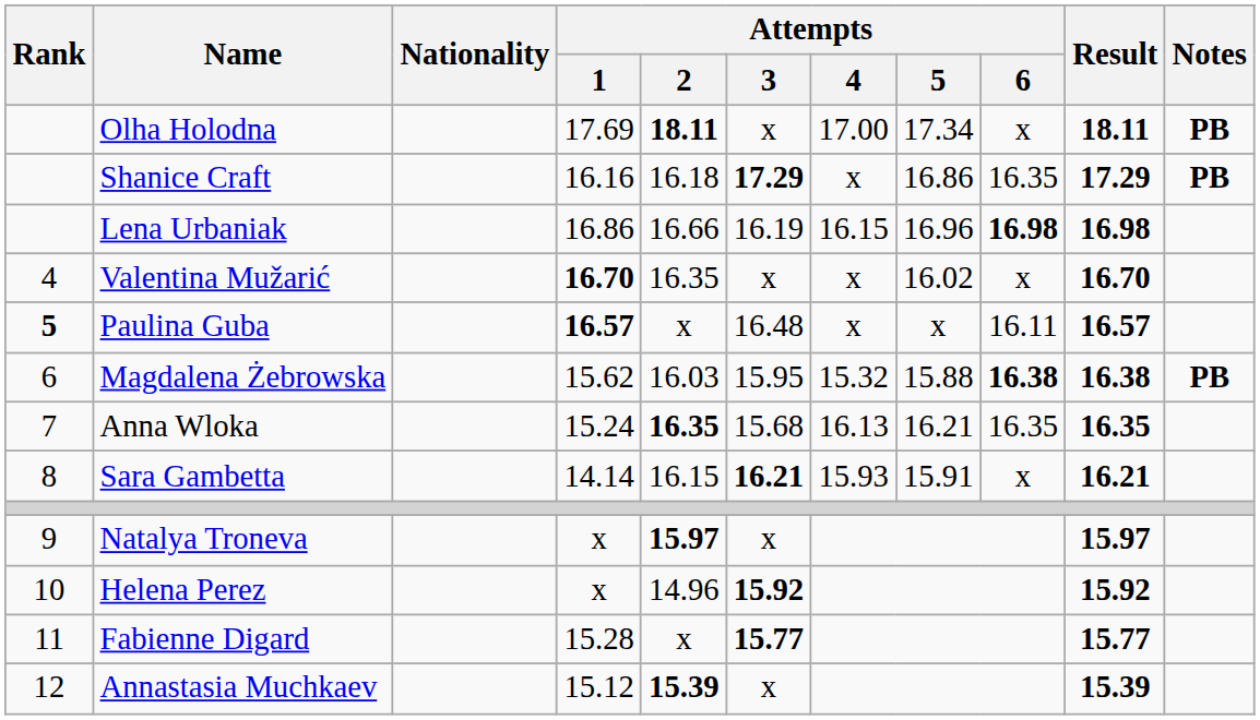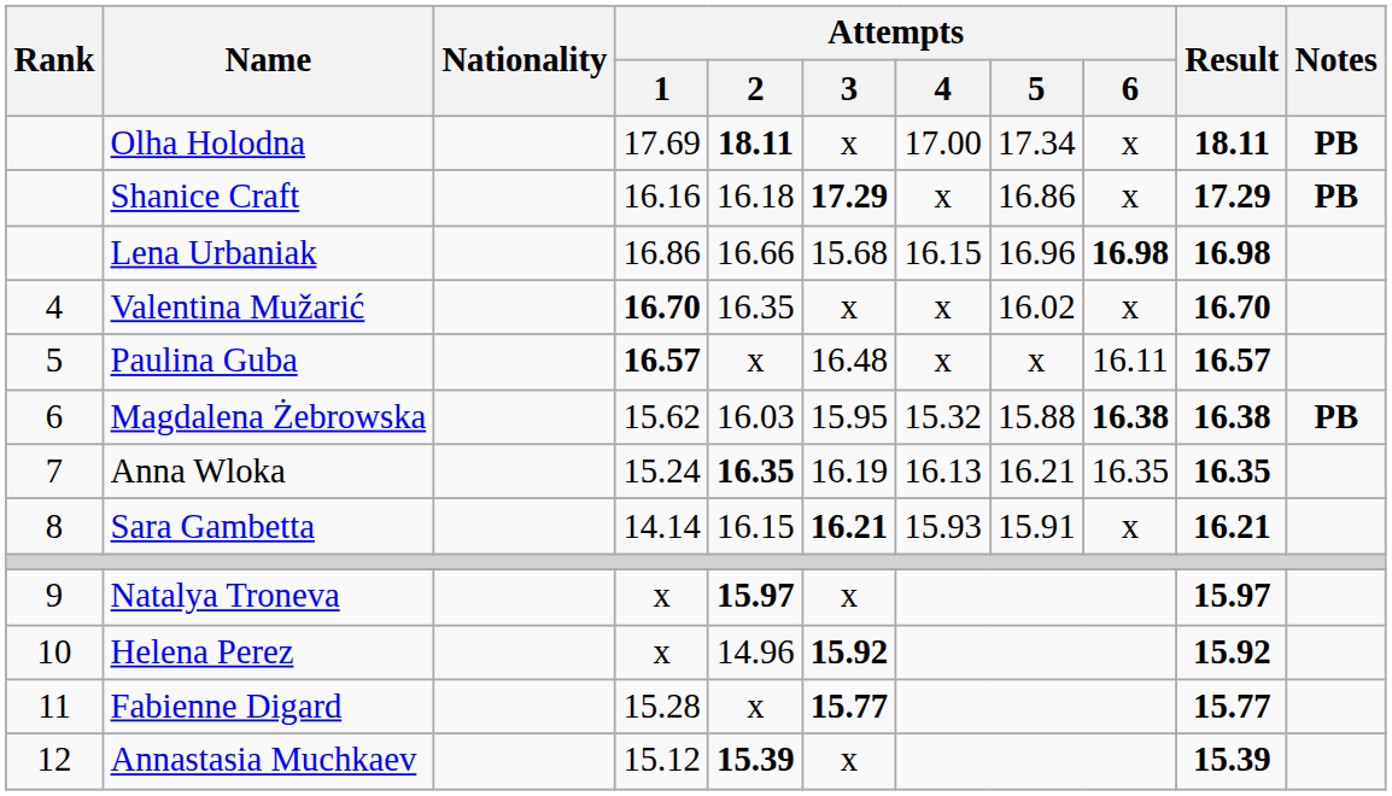 <table class="wikitable sortable" style="text-align:center">
 <tr>
 <th rowspan=2>Rank</th>
 <th rowspan=2>Name</th>
 <th rowspan=2>Nationality</th>
 <th colspan=6>Attempts</th>
 <th rowspan=2>Result</th>
 <th rowspan=2>Notes</th>
 </tr>
 <tr>
 <th>1</th>
 <th>2</th>
 <th>3</th>
 <th>4</th>
 <th>5</th>
 <th>6</th>
 </tr>
 <tr>
 <td></td>
 <td align=left><a href='#'>Olha Holodna</a></td>
 <td align=left></td>
 <td>17.69</td>
 <td><strong>18.11</strong></td>
 <td>x</td>
 <td>17.00</td>
 <td>17.34</td>
 <td>x</td>
 <td><strong>18.11</strong></td>
 <td><strong>PB</strong></td>
 </tr>
 <tr>
 <td></td>
 <td align=left><a href='#'>Shanice Craft</a></td>
 <td align=left></td>
 <td>16.16</td>
 <td>16.18</td>
 <td><strong>17.29</strong></td>
 <td>x</td>
 <td>16.86</td>
-<td>16.35</td>
+<td>x</td>
 <td><strong>17.29</strong></td>
 <td><strong>PB</strong></td>
 </tr>
 <tr>
 <td></td>
 <td align=left><a href='#'>Lena Urbaniak</a></td>
 <td align=left></td>
 <td>16.86</td>
 <td>16.66</td>
-<td>16.19</td>
+<td>15.68</td>
 <td>16.15</td>
 <td>16.96</td>
 <td><strong>16.98</strong></td>
 <td><strong>16.98</strong></td>
 <td></td>
 </tr>
 <tr>
 <td>4</td>
 <td align=left><a href='#'>Valentina Mužarić</a></td>
 <td align=left></td>
 <td><strong>16.70</strong></td>
 <td>16.35</td>
 <td>x</td>
 <td>x</td>
 <td>16.02</td>
 <td>x</td>
 <td><strong>16.70</strong></td>
 <td></td>
 </tr>
 <tr>
-<td><strong>5</strong></td>
+<td>5</td>
 <td align=left><a href='#'>Paulina Guba</a></td>
 <td align=left></td>
 <td><strong>16.57</strong></td>
 <td>x</td>
 <td>16.48</td>
 <td>x</td>
 <td>x</td>
 <td>16.11</td>
 <td><strong>16.57</strong></td>
 <td></td>
 </tr>
 <tr>
 <td>6</td>
 <td align=left><a href='#'>Magdalena Żebrowska</a></td>
 <td align=left></td>
 <td>15.62</td>
 <td>16.03</td>
 <td>15.95</td>
 <td>15.32</td>
 <td>15.88</td>
 <td><strong>16.38</strong></td>
 <td><strong>16.38</strong></td>
 <td><strong>PB</strong></td>
 </tr>
 <tr>
 <td>7</td>
 <td align=left>Anna Wloka</td>
 <td align=left></td>
 <td>15.24</td>
 <td><strong>16.35</strong></td>
-<td>15.68</td>
+<td>16.19</td>
 <td>16.13</td>
 <td>16.21</td>
 <td>16.35</td>
 <td><strong>16.35</strong></td>
 <td></td>
 </tr>
 <tr>
 <td>8</td>
 <td align=left><a href='#'>Sara Gambetta</a></td>
 <td align=left></td>
 <td>14.14</td>
 <td>16.15</td>
 <td><strong>16.21</strong></td>
 <td>15.93</td>
 <td>15.91</td>
 <td>x</td>
 <td><strong>16.21</strong></td>
 <td></td>
 </tr>
 <tr>
 <td colspan=11 bgcolor=lightgray></td>
 </tr>
 <tr>
 <td>9</td>
 <td align=left><a href='#'>Natalya Troneva</a></td>
 <td align=left></td>
 <td>x</td>
 <td><strong>15.97</strong></td>
 <td>x</td>
 <td colspan=3></td>
 <td><strong>15.97</strong></td>
 <td></td>
 </tr>
 <tr>
 <td>10</td>
 <td align=left><a href='#'>Helena Perez</a></td>
 <td align=left></td>
 <td>x</td>
 <td>14.96</td>
 <td><strong>15.92</strong></td>
 <td colspan=3></td>
 <td><strong>15.92</strong></td>
 <td></td>
 </tr>
 <tr>
 <td>11</td>
 <td align=left><a href='#'>Fabienne Digard</a></td>
 <td align=left></td>
 <td>15.28</td>
 <td>x</td>
 <td><strong>15.77</strong></td>
 <td colspan=3></td>
 <td><strong>15.77</strong></td>
 <td></td>
 </tr>
 <tr>
 <td>12</td>
 <td align=left><a href='#'>Annastasia Muchkaev</a></td>
 <td align=left></td>
 <td>15.12</td>
 <td><strong>15.39</strong></td>
 <td>x</td>
 <td colspan=3></td>
 <td><strong>15.39</strong></td>
 <td></td>
 </tr>
 </table>
